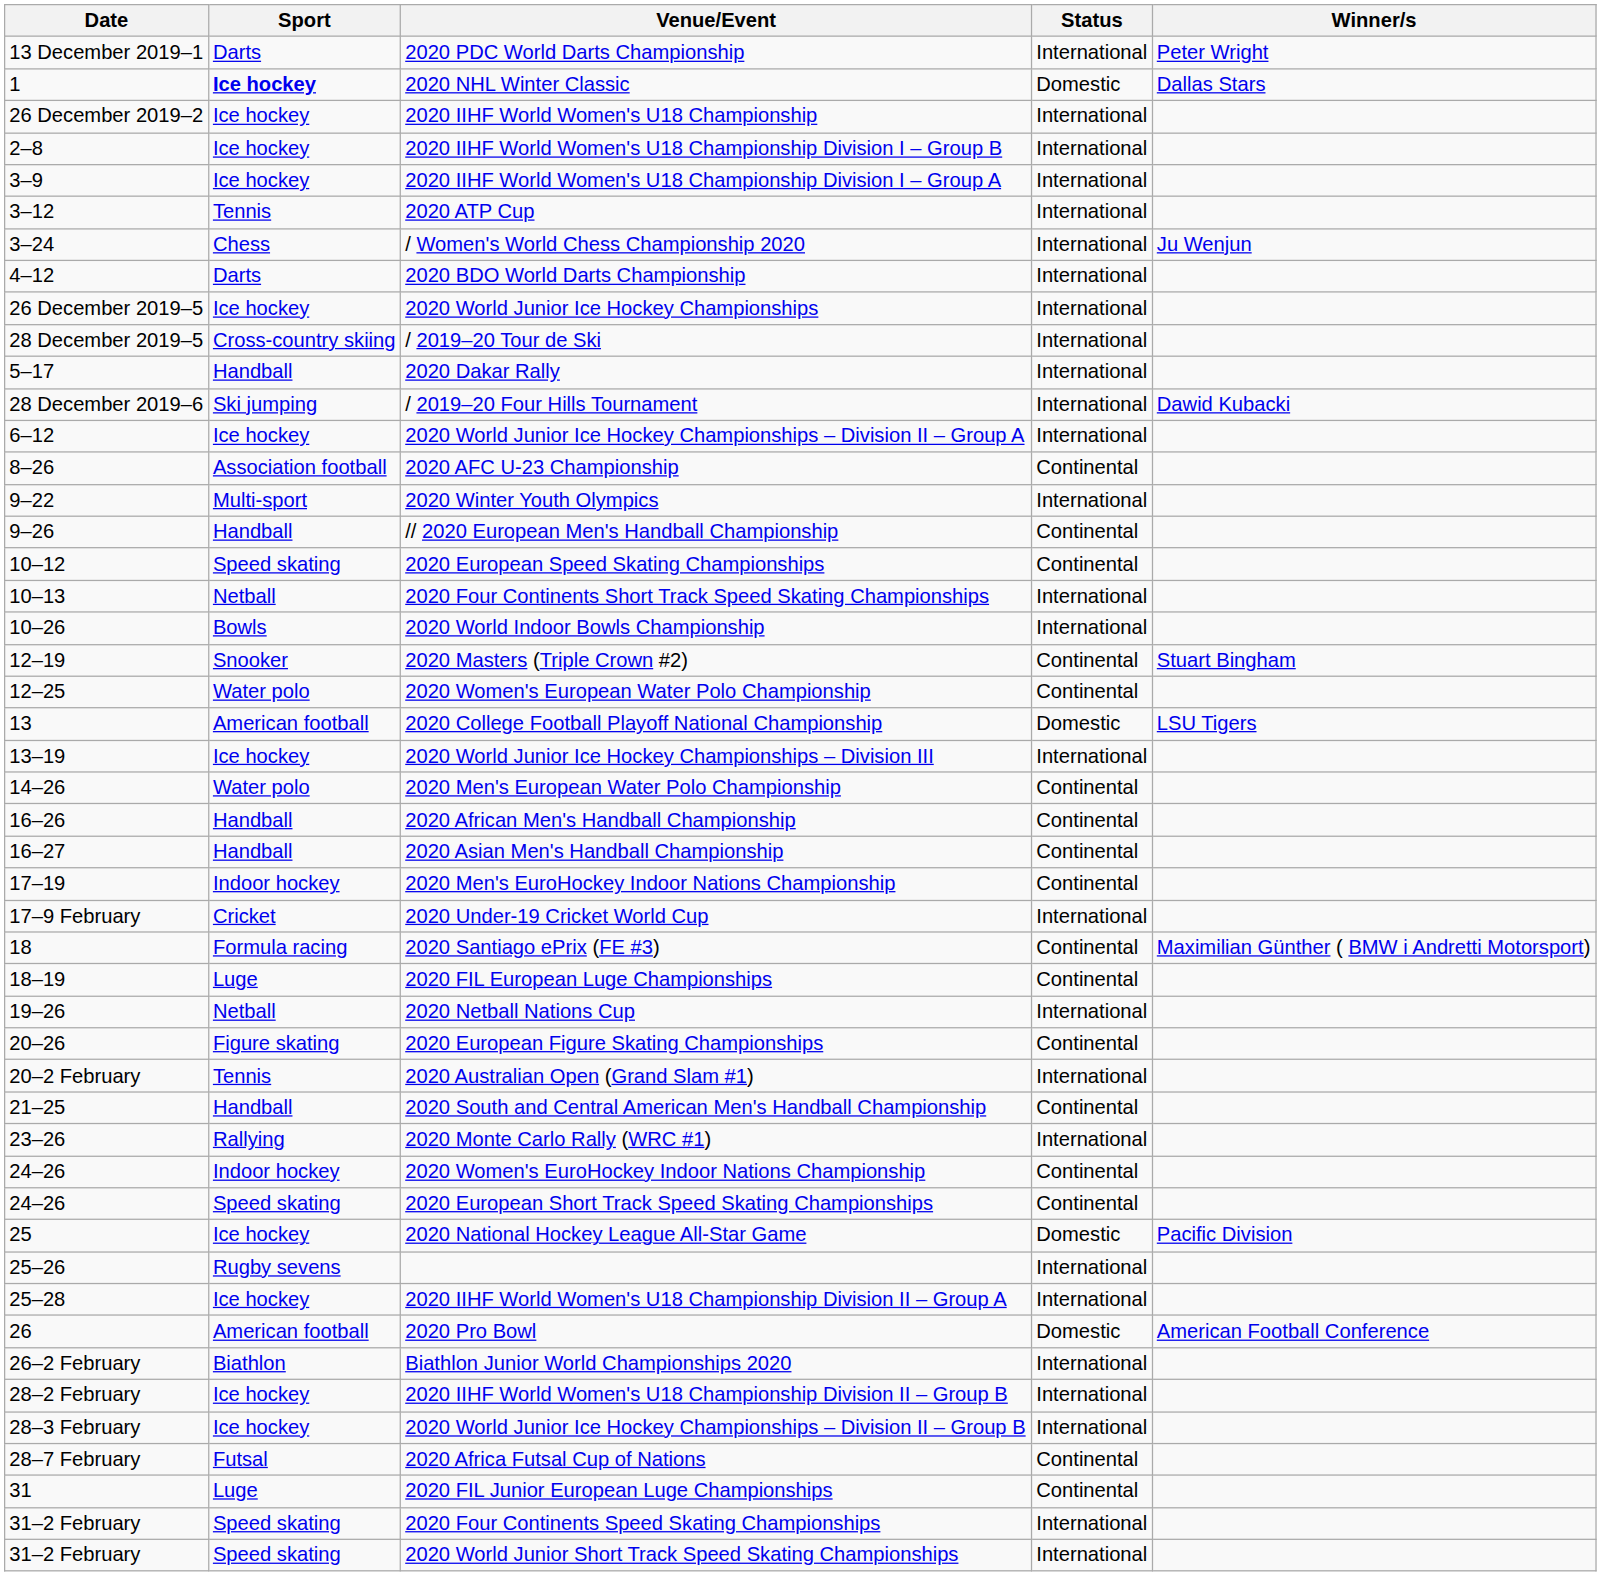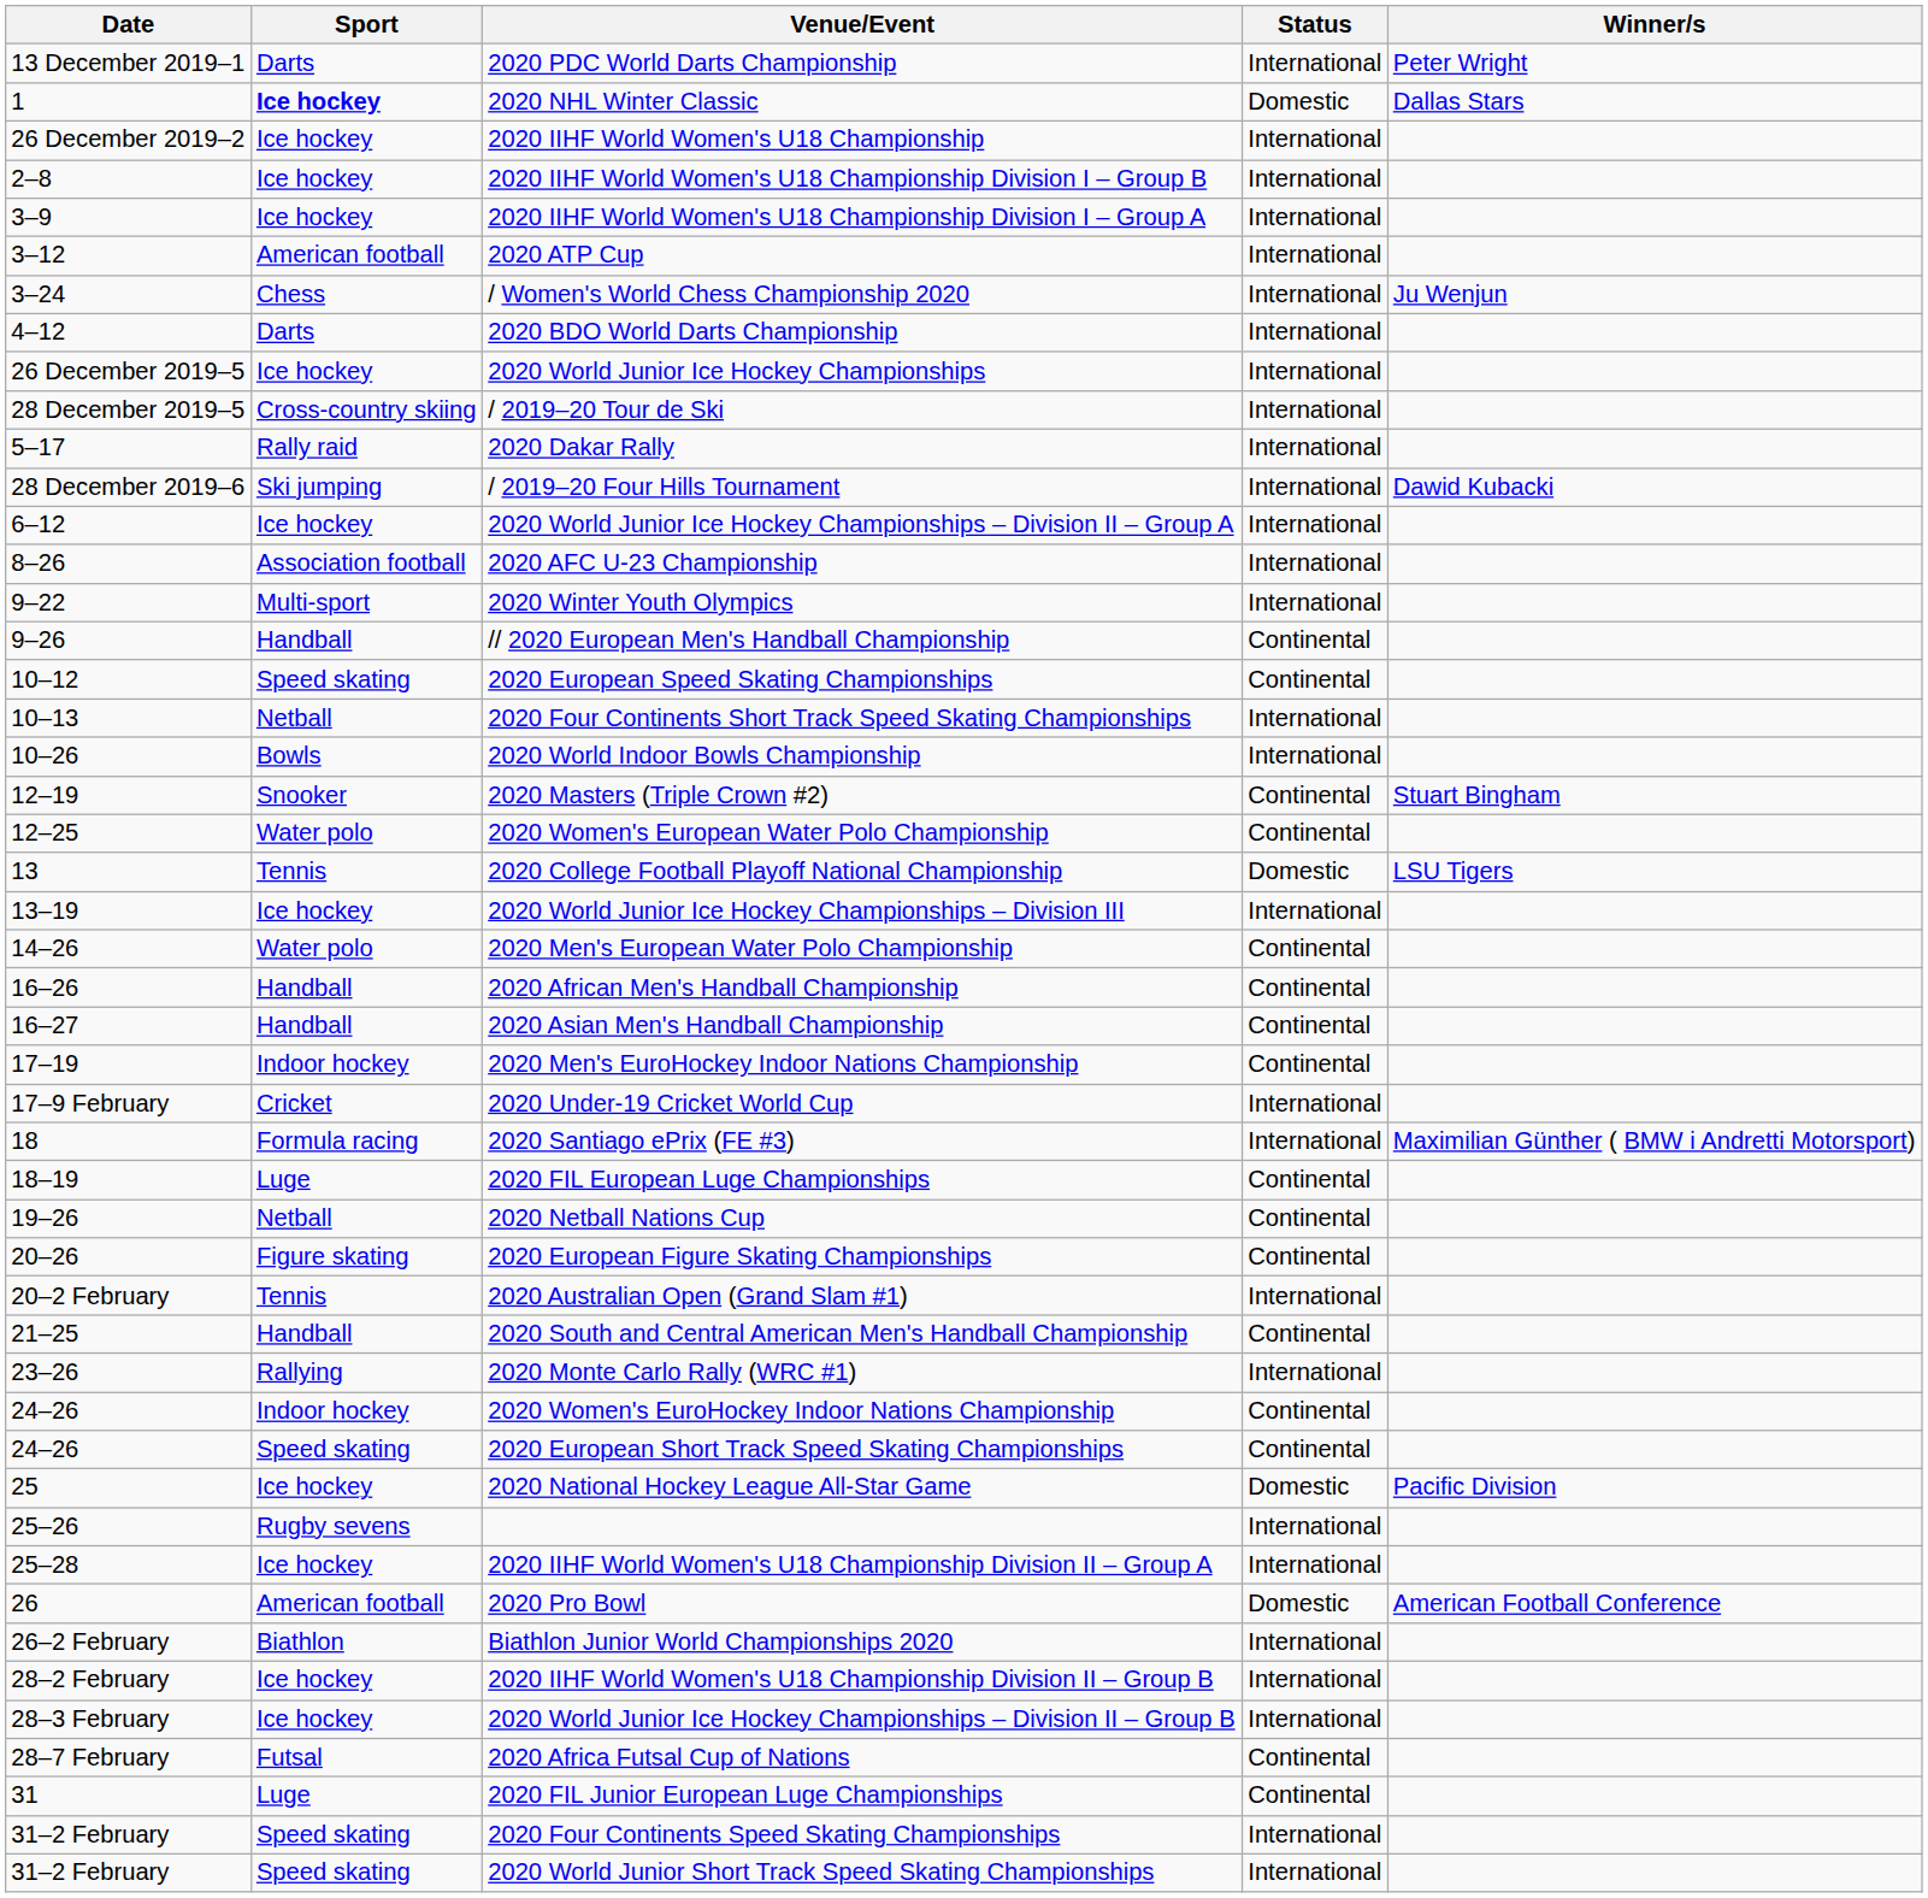 <table class="wikitable sortable"| width="100%">
 <tr>
 <th>Date</th>
 <th>Sport</th>
 <th>Venue/Event</th>
 <th>Status</th>
 <th>Winner/s</th>
 </tr>
 <tr>
 <td>13 December 2019–1</td>
 <td><a href='#'>Darts</a></td>
 <td> <a href='#'>2020 PDC World Darts Championship</a></td>
 <td>International</td>
 <td> <a href='#'>Peter Wright</a></td>
 </tr>
 <tr>
 <td>1</td>
 <td><strong><a href='#'>Ice hockey</a></strong></td>
 <td> <a href='#'>2020 NHL Winter Classic</a></td>
 <td>Domestic</td>
 <td> <a href='#'>Dallas Stars</a></td>
 </tr>
 <tr>
 <td>26 December 2019–2</td>
 <td><a href='#'>Ice hockey</a></td>
 <td> <a href='#'>2020 IIHF World Women's U18 Championship</a></td>
 <td>International</td>
 <td></td>
 </tr>
 <tr>
 <td>2–8</td>
 <td><a href='#'>Ice hockey</a></td>
 <td> <a href='#'>2020 IIHF World Women's U18 Championship Division I – Group B</a></td>
 <td>International</td>
 <td></td>
 </tr>
 <tr>
 <td>3–9</td>
 <td><a href='#'>Ice hockey</a></td>
 <td> <a href='#'>2020 IIHF World Women's U18 Championship Division I – Group A</a></td>
 <td>International</td>
 <td></td>
 </tr>
 <tr>
 <td>3–12</td>
-<td><a href='#'>Tennis</a></td>
+<td><a href='#'>American football</a></td>
 <td> <a href='#'>2020 ATP Cup</a></td>
 <td>International</td>
 <td></td>
 </tr>
 <tr>
 <td>3–24</td>
 <td><a href='#'>Chess</a></td>
 <td>/ <a href='#'>Women's World Chess Championship 2020</a></td>
 <td>International</td>
 <td> <a href='#'>Ju Wenjun</a></td>
 </tr>
 <tr>
 <td>4–12</td>
 <td><a href='#'>Darts</a></td>
 <td> <a href='#'>2020 BDO World Darts Championship</a></td>
 <td>International</td>
 <td></td>
 </tr>
 <tr>
 <td>26 December 2019–5</td>
 <td><a href='#'>Ice hockey</a></td>
 <td> <a href='#'>2020 World Junior Ice Hockey Championships</a></td>
 <td>International</td>
 <td></td>
 </tr>
 <tr>
 <td>28 December 2019–5</td>
 <td><a href='#'>Cross-country skiing</a></td>
 <td>/ <a href='#'>2019–20 Tour de Ski</a></td>
 <td>International</td>
 <td></td>
 </tr>
 <tr>
 <td>5–17</td>
-<td><a href='#'>Handball</a></td>
+<td><a href='#'>Rally raid</a></td>
 <td> <a href='#'>2020 Dakar Rally</a></td>
 <td>International</td>
 <td></td>
 </tr>
 <tr>
 <td>28 December 2019–6</td>
 <td><a href='#'>Ski jumping</a></td>
 <td>/ <a href='#'>2019–20 Four Hills Tournament</a></td>
 <td>International</td>
 <td> <a href='#'>Dawid Kubacki</a></td>
 </tr>
 <tr>
 <td>6–12</td>
 <td><a href='#'>Ice hockey</a></td>
 <td> <a href='#'>2020 World Junior Ice Hockey Championships – Division II – Group A</a></td>
 <td>International</td>
 <td></td>
 </tr>
 <tr>
 <td>8–26</td>
 <td><a href='#'>Association football</a></td>
 <td> <a href='#'>2020 AFC U-23 Championship</a></td>
-<td>Continental</td>
+<td>International</td>
 <td></td>
 </tr>
 <tr>
 <td>9–22</td>
 <td><a href='#'>Multi-sport</a></td>
 <td> <a href='#'>2020 Winter Youth Olympics</a></td>
 <td>International</td>
 <td></td>
 </tr>
 <tr>
 <td>9–26</td>
 <td><a href='#'>Handball</a></td>
 <td>// <a href='#'>2020 European Men's Handball Championship</a></td>
 <td>Continental</td>
 <td></td>
 </tr>
 <tr>
 <td>10–12</td>
 <td><a href='#'>Speed skating</a></td>
 <td> <a href='#'>2020 European Speed Skating Championships</a></td>
 <td>Continental</td>
 <td></td>
 </tr>
 <tr>
 <td>10–13</td>
 <td><a href='#'>Netball</a></td>
 <td> <a href='#'>2020 Four Continents Short Track Speed Skating Championships</a></td>
 <td>International</td>
 <td></td>
 </tr>
 <tr>
 <td>10–26</td>
 <td><a href='#'>Bowls</a></td>
 <td> <a href='#'>2020 World Indoor Bowls Championship</a></td>
 <td>International</td>
 <td></td>
 </tr>
 <tr>
 <td>12–19</td>
 <td><a href='#'>Snooker</a></td>
 <td> <a href='#'>2020 Masters</a> (<a href='#'>Triple Crown</a> #2)</td>
 <td>Continental</td>
 <td> <a href='#'>Stuart Bingham</a></td>
 </tr>
 <tr>
 <td>12–25</td>
 <td><a href='#'>Water polo</a></td>
 <td> <a href='#'>2020 Women's European Water Polo Championship</a></td>
 <td>Continental</td>
 <td></td>
 </tr>
 <tr>
 <td>13</td>
-<td><a href='#'>American football</a></td>
+<td><a href='#'>Tennis</a></td>
 <td> <a href='#'>2020 College Football Playoff National Championship</a></td>
 <td>Domestic</td>
 <td> <a href='#'>LSU Tigers</a></td>
 </tr>
 <tr>
 <td>13–19</td>
 <td><a href='#'>Ice hockey</a></td>
 <td> <a href='#'>2020 World Junior Ice Hockey Championships – Division III</a></td>
 <td>International</td>
 <td></td>
 </tr>
 <tr>
 <td>14–26</td>
 <td><a href='#'>Water polo</a></td>
 <td> <a href='#'>2020 Men's European Water Polo Championship</a></td>
 <td>Continental</td>
 <td></td>
 </tr>
 <tr>
 <td>16–26</td>
 <td><a href='#'>Handball</a></td>
 <td> <a href='#'>2020 African Men's Handball Championship</a></td>
 <td>Continental</td>
 <td></td>
 </tr>
 <tr>
 <td>16–27</td>
 <td><a href='#'>Handball</a></td>
 <td> <a href='#'>2020 Asian Men's Handball Championship</a></td>
 <td>Continental</td>
 <td></td>
 </tr>
 <tr>
 <td>17–19</td>
 <td><a href='#'>Indoor hockey</a></td>
 <td> <a href='#'>2020 Men's EuroHockey Indoor Nations Championship</a></td>
 <td>Continental</td>
 <td></td>
 </tr>
 <tr>
 <td>17–9 February</td>
 <td><a href='#'>Cricket</a></td>
 <td> <a href='#'>2020 Under-19 Cricket World Cup</a></td>
 <td>International</td>
 <td></td>
 </tr>
 <tr>
 <td>18</td>
 <td><a href='#'>Formula racing</a></td>
 <td> <a href='#'>2020 Santiago ePrix</a> (<a href='#'>FE #3</a>)</td>
-<td>Continental</td>
+<td>International</td>
 <td> <a href='#'>Maximilian Günther</a> ( <a href='#'>BMW i Andretti Motorsport</a>)</td>
 </tr>
 <tr>
 <td>18–19</td>
 <td><a href='#'>Luge</a></td>
 <td> <a href='#'>2020 FIL European Luge Championships</a></td>
 <td>Continental</td>
 <td></td>
 </tr>
 <tr>
 <td>19–26</td>
 <td><a href='#'>Netball</a></td>
 <td> <a href='#'>2020 Netball Nations Cup</a></td>
-<td>International</td>
+<td>Continental</td>
 <td></td>
 </tr>
 <tr>
 <td>20–26</td>
 <td><a href='#'>Figure skating</a></td>
 <td> <a href='#'>2020 European Figure Skating Championships</a></td>
 <td>Continental</td>
 <td></td>
 </tr>
 <tr>
 <td>20–2 February</td>
 <td><a href='#'>Tennis</a></td>
 <td> <a href='#'>2020 Australian Open</a> (<a href='#'>Grand Slam #1</a>)</td>
 <td>International</td>
 <td></td>
 </tr>
 <tr>
 <td>21–25</td>
 <td><a href='#'>Handball</a></td>
 <td> <a href='#'>2020 South and Central American Men's Handball Championship</a></td>
 <td>Continental</td>
 <td></td>
 </tr>
 <tr>
 <td>23–26</td>
 <td><a href='#'>Rallying</a></td>
 <td> <a href='#'>2020 Monte Carlo Rally</a> (<a href='#'>WRC #1</a>)</td>
 <td>International</td>
 <td></td>
 </tr>
 <tr>
 <td>24–26</td>
 <td><a href='#'>Indoor hockey</a></td>
 <td> <a href='#'>2020 Women's EuroHockey Indoor Nations Championship</a></td>
 <td>Continental</td>
 <td></td>
 </tr>
 <tr>
 <td>24–26</td>
 <td><a href='#'>Speed skating</a></td>
 <td> <a href='#'>2020 European Short Track Speed Skating Championships</a></td>
 <td>Continental</td>
 <td></td>
 </tr>
 <tr>
 <td>25</td>
 <td><a href='#'>Ice hockey</a></td>
 <td> <a href='#'>2020 National Hockey League All-Star Game</a></td>
 <td>Domestic</td>
 <td><a href='#'>Pacific Division</a></td>
 </tr>
 <tr>
 <td>25–26</td>
 <td><a href='#'>Rugby sevens</a></td>
 <td></td>
 <td>International</td>
 <td></td>
 </tr>
 <tr>
 <td>25–28</td>
 <td><a href='#'>Ice hockey</a></td>
 <td> <a href='#'>2020 IIHF World Women's U18 Championship Division II – Group A</a></td>
 <td>International</td>
 <td></td>
 </tr>
 <tr>
 <td>26</td>
 <td><a href='#'>American football</a></td>
 <td> <a href='#'>2020 Pro Bowl</a></td>
 <td>Domestic</td>
 <td><a href='#'>American Football Conference</a></td>
 </tr>
 <tr>
 <td>26–2 February</td>
 <td><a href='#'>Biathlon</a></td>
 <td> <a href='#'>Biathlon Junior World Championships 2020</a></td>
 <td>International</td>
 <td></td>
 </tr>
 <tr>
 <td>28–2 February</td>
 <td><a href='#'>Ice hockey</a></td>
 <td> <a href='#'>2020 IIHF World Women's U18 Championship Division II – Group B</a></td>
 <td>International</td>
 <td></td>
 </tr>
 <tr>
 <td>28–3 February</td>
 <td><a href='#'>Ice hockey</a></td>
 <td> <a href='#'>2020 World Junior Ice Hockey Championships – Division II – Group B</a></td>
 <td>International</td>
 <td></td>
 </tr>
 <tr>
 <td>28–7 February</td>
 <td><a href='#'>Futsal</a></td>
 <td> <a href='#'>2020 Africa Futsal Cup of Nations</a></td>
 <td>Continental</td>
 <td></td>
 </tr>
 <tr>
 <td>31</td>
 <td><a href='#'>Luge</a></td>
 <td> <a href='#'>2020 FIL Junior European Luge Championships</a></td>
 <td>Continental</td>
 <td></td>
 </tr>
 <tr>
 <td>31–2 February</td>
 <td><a href='#'>Speed skating</a></td>
 <td> <a href='#'>2020 Four Continents Speed Skating Championships</a></td>
 <td>International</td>
 <td></td>
 </tr>
 <tr>
 <td>31–2 February</td>
 <td><a href='#'>Speed skating</a></td>
 <td> <a href='#'>2020 World Junior Short Track Speed Skating Championships</a></td>
 <td>International</td>
 <td></td>
 </tr>
 </table>
